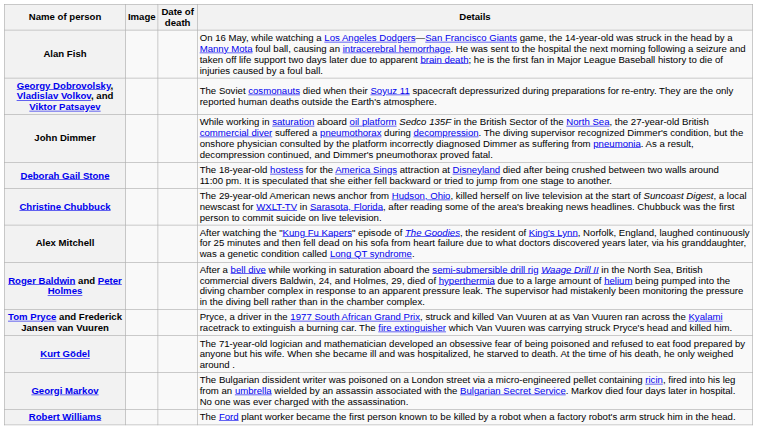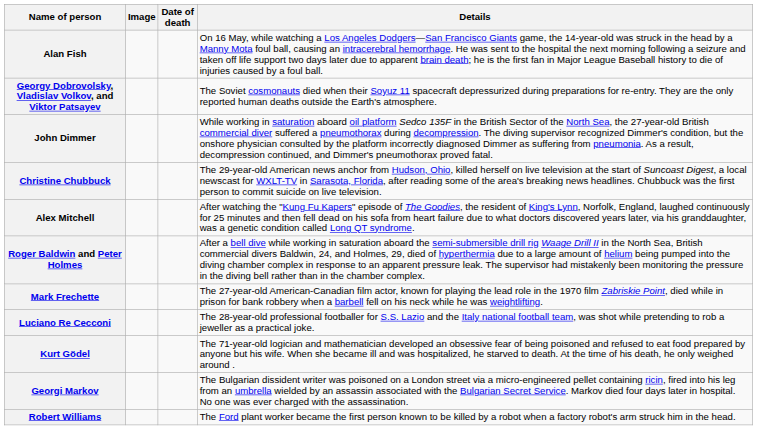 <table class="wikitable">
 <tr>
 <th scope="col">Name of person</th>
 <th scope="col">Image</th>
 <th scope="col">Date of death</th>
 <th scope="col">Details</th>
 </tr>
 <tr>
 <th scope="row">Alan Fish</th>
 <td></td>
 <td></td>
 <td>On 16 May, while watching a <a href='#'>Los Angeles Dodgers</a>—<a href='#'>San Francisco Giants</a> game, the 14-year-old was struck in the head by a <a href='#'>Manny Mota</a> foul ball, causing an <a href='#'>intracerebral hemorrhage</a>. He was sent to the hospital the next morning following a seizure and taken off life support two days later due to apparent <a href='#'>brain death</a>; he is the first fan in Major League Baseball history to die of injuries caused by a foul ball.</td>
 </tr>
 <tr>
 <th scope="row"><a href='#'>Georgy Dobrovolsky</a>, <a href='#'>Vladislav Volkov</a>, and <a href='#'>Viktor Patsayev</a></th>
 <td></td>
 <td></td>
 <td>The Soviet <a href='#'>cosmonauts</a> died when their <a href='#'>Soyuz 11</a> spacecraft depressurized during preparations for re-entry. They are the only reported human deaths outside the Earth's atmosphere.</td>
 </tr>
 <tr>
 <th scope="row">John Dimmer</th>
 <td></td>
 <td></td>
 <td>While working in <a href='#'>saturation</a> aboard <a href='#'>oil platform</a> <em>Sedco 135F</em> in the British Sector of the <a href='#'>North Sea</a>, the 27-year-old British <a href='#'>commercial diver</a> suffered a <a href='#'>pneumothorax</a> during <a href='#'>decompression</a>. The diving supervisor recognized Dimmer's condition, but the onshore physician consulted by the platform incorrectly diagnosed Dimmer as suffering from <a href='#'>pneumonia</a>. As a result, decompression continued, and Dimmer's pneumothorax proved fatal.</td>
 </tr>
 <tr>
-<th><a href='#'>Deborah Gail Stone</a></th>
-<td></td>
-<td></td>
-<td>The 18-year-old <a href='#'>hostess</a> for the <a href='#'>America Sings</a> attraction at <a href='#'>Disneyland</a> died after being crushed between two walls around 11:00 pm. It is speculated that she either fell backward or tried to jump from one stage to another.</td>
-</tr>
-<tr>
 <th><a href='#'>Christine Chubbuck</a></th>
 <td></td>
 <td></td>
 <td>The 29-year-old American news anchor from <a href='#'>Hudson, Ohio</a>, killed herself on live television at the start of <em>Suncoast Digest</em>, a local newscast for <a href='#'>WXLT-TV</a> in <a href='#'>Sarasota, Florida</a>, after reading some of the area's breaking news headlines. Chubbuck was the first person to commit suicide on live television.</td>
 </tr>
 <tr>
 <th scope="row">Alex Mitchell</th>
 <td></td>
 <td></td>
 <td>After watching the "<a href='#'>Kung Fu Kapers</a>" episode of <em><a href='#'>The Goodies</a></em>, the resident of <a href='#'>King's Lynn</a>, Norfolk, England, laughed continuously for 25 minutes and then fell dead on his sofa from heart failure due to what doctors discovered years later, via his granddaughter, was a genetic condition called <a href='#'>Long QT syndrome</a>.</td>
 </tr>
 <tr>
 <th scope="row"><a href='#'>Roger Baldwin</a> and <a href='#'>Peter Holmes</a></th>
 <td></td>
 <td></td>
 <td>After a <a href='#'>bell dive</a> while working in saturation aboard the <a href='#'>semi-submersible drill rig</a> <em><a href='#'>Waage Drill II</a></em> in the North Sea, British commercial divers Baldwin, 24, and Holmes, 29, died of <a href='#'>hyperthermia</a> due to a large amount of <a href='#'>helium</a> being pumped into the diving chamber complex in response to an apparent pressure leak. The supervisor had mistakenly been monitoring the pressure in the diving bell rather than in the chamber complex.</td>
 </tr>
 <tr>
-<th scope="row"><a href='#'>Tom Pryce</a> and Frederick Jansen van Vuuren</th>
+<th scope="row"><a href='#'>Mark Frechette</a></th>
 <td></td>
 <td></td>
-<td>Pryce, a driver in the <a href='#'>1977 South African Grand Prix</a>, struck and killed Van Vuuren at  as Van Vuuren ran across the <a href='#'>Kyalami</a> racetrack to extinguish a burning car. The <a href='#'>fire extinguisher</a> which Van Vuuren was carrying struck Pryce's head and killed him.</td>
+<td>The 27-year-old American-Canadian film actor, known for playing the lead role in the 1970 film <em><a href='#'>Zabriskie Point</a></em>, died while in prison for bank robbery when a <a href='#'>barbell</a> fell on his neck while he was <a href='#'>weightlifting</a>.</td>
+</tr>
+<tr>
+<th scope="row"><a href='#'>Luciano Re Cecconi</a></th>
+<td></td>
+<td></td>
+<td>The 28-year-old professional footballer for <a href='#'>S.S. Lazio</a> and the <a href='#'>Italy national football team</a>, was shot while pretending to rob a jeweller as a practical joke.</td>
 </tr>
 <tr>
 <th scope="row"><a href='#'>Kurt Gödel</a></th>
 <td></td>
 <td></td>
 <td>The 71-year-old logician and mathematician developed an obsessive fear of being poisoned and refused to eat food prepared by anyone but his wife. When she became ill and was hospitalized, he starved to death. At the time of his death, he only weighed around .</td>
 </tr>
 <tr>
 <th scope="row"><a href='#'>Georgi Markov</a></th>
 <td></td>
 <td></td>
 <td>The Bulgarian dissident writer was poisoned on a London street via a micro-engineered pellet containing <a href='#'>ricin</a>, fired into his leg from an <a href='#'>umbrella</a> wielded by an assassin associated with the <a href='#'>Bulgarian Secret Service</a>. Markov died four days later in hospital. No one was ever charged with the assassination.</td>
 </tr>
 <tr>
 <th scope="row"><a href='#'>Robert Williams</a></th>
 <td></td>
 <td></td>
 <td>The <a href='#'>Ford</a> plant worker became the first person known to be killed by a robot when a factory robot's arm struck him in the head.</td>
 </tr>
 </table>
